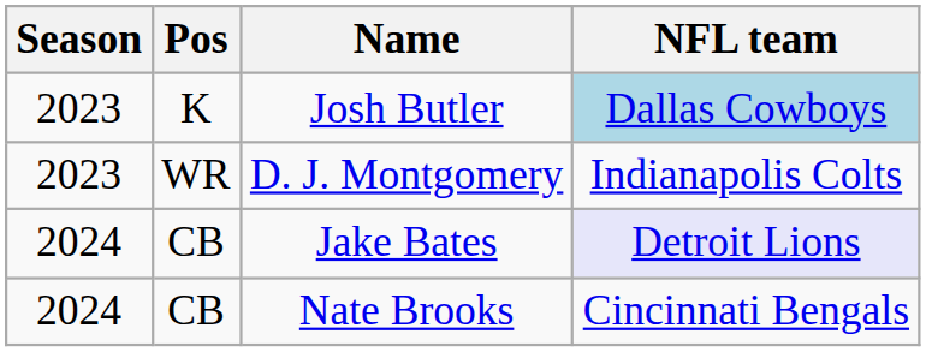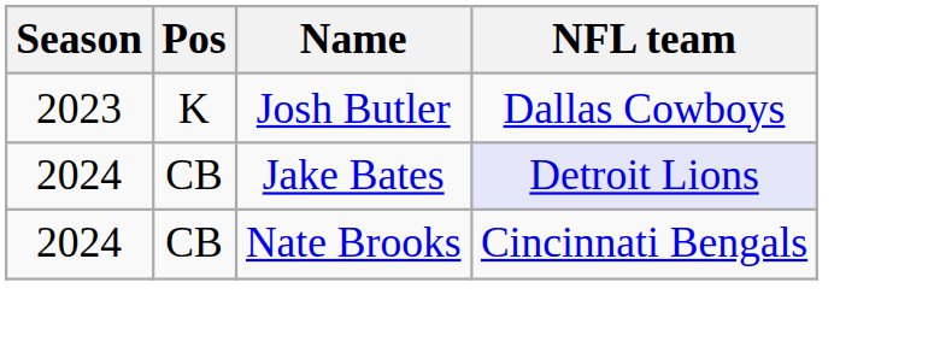 <table class="wikitable" style="text-align:center">
 <tr>
 <th>Season</th>
 <th>Pos</th>
 <th>Name</th>
 <th>NFL team</th>
 </tr>
 <tr>
 <td>2023</td>
 <td>K</td>
 <td><a href='#'>Josh Butler</a></td>
-<td style="background: lightblue;"><a href='#'>Dallas Cowboys</a></td>
-</tr>
-<tr>
-<td>2023</td>
-<td>WR</td>
-<td><a href='#'>D. J. Montgomery</a></td>
-<td><a href='#'>Indianapolis Colts</a></td>
+<td><a href='#'>Dallas Cowboys</a></td>
 </tr>
 <tr>
 <td>2024</td>
 <td>CB</td>
 <td><a href='#'>Jake Bates</a></td>
 <td style="background: lavender;"><a href='#'>Detroit Lions</a></td>
 </tr>
 <tr>
 <td>2024</td>
 <td>CB</td>
 <td><a href='#'>Nate Brooks</a></td>
 <td><a href='#'>Cincinnati Bengals</a></td>
 </tr>
 </table>
